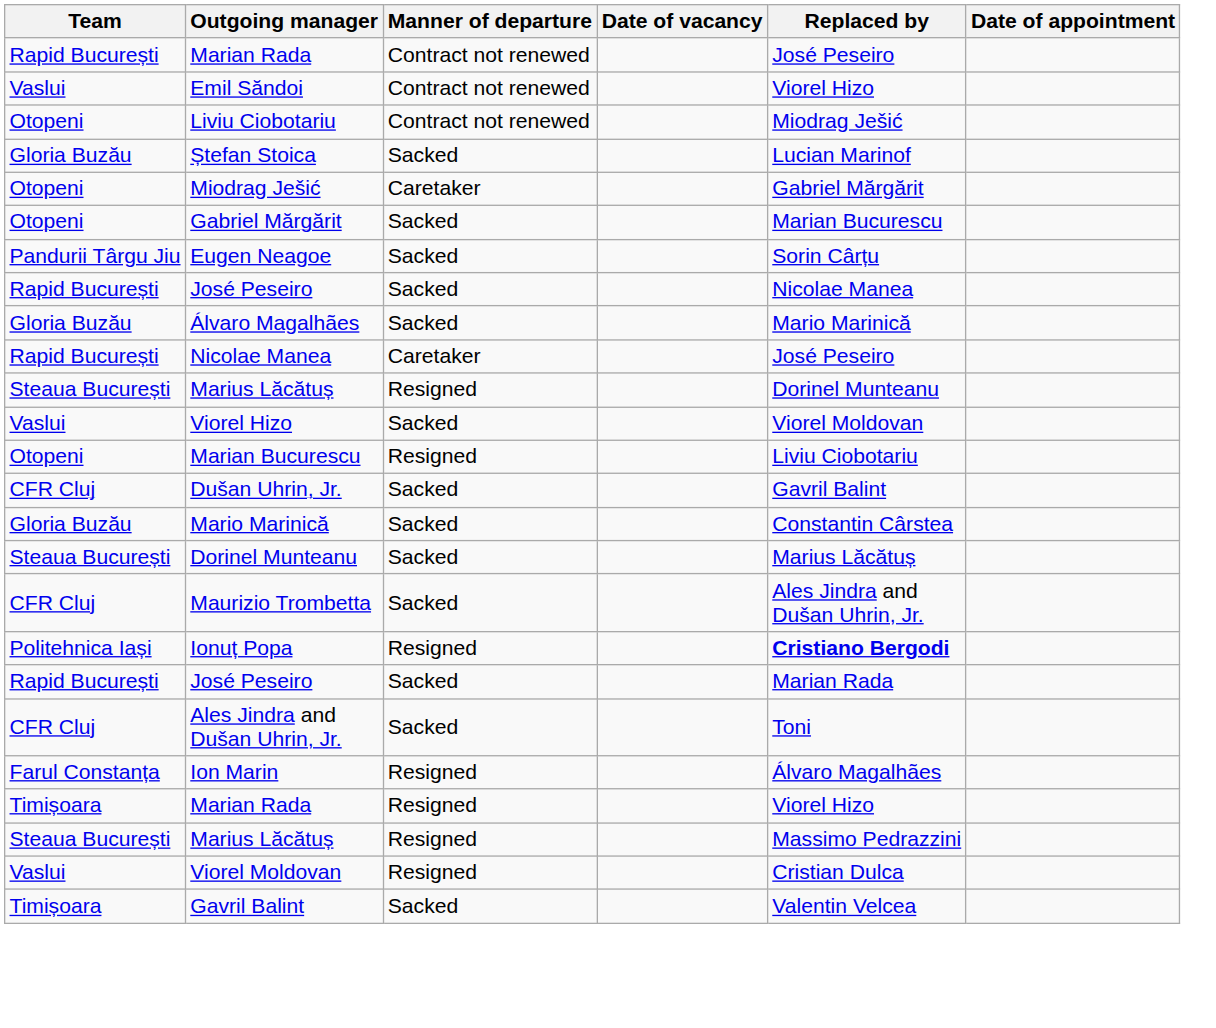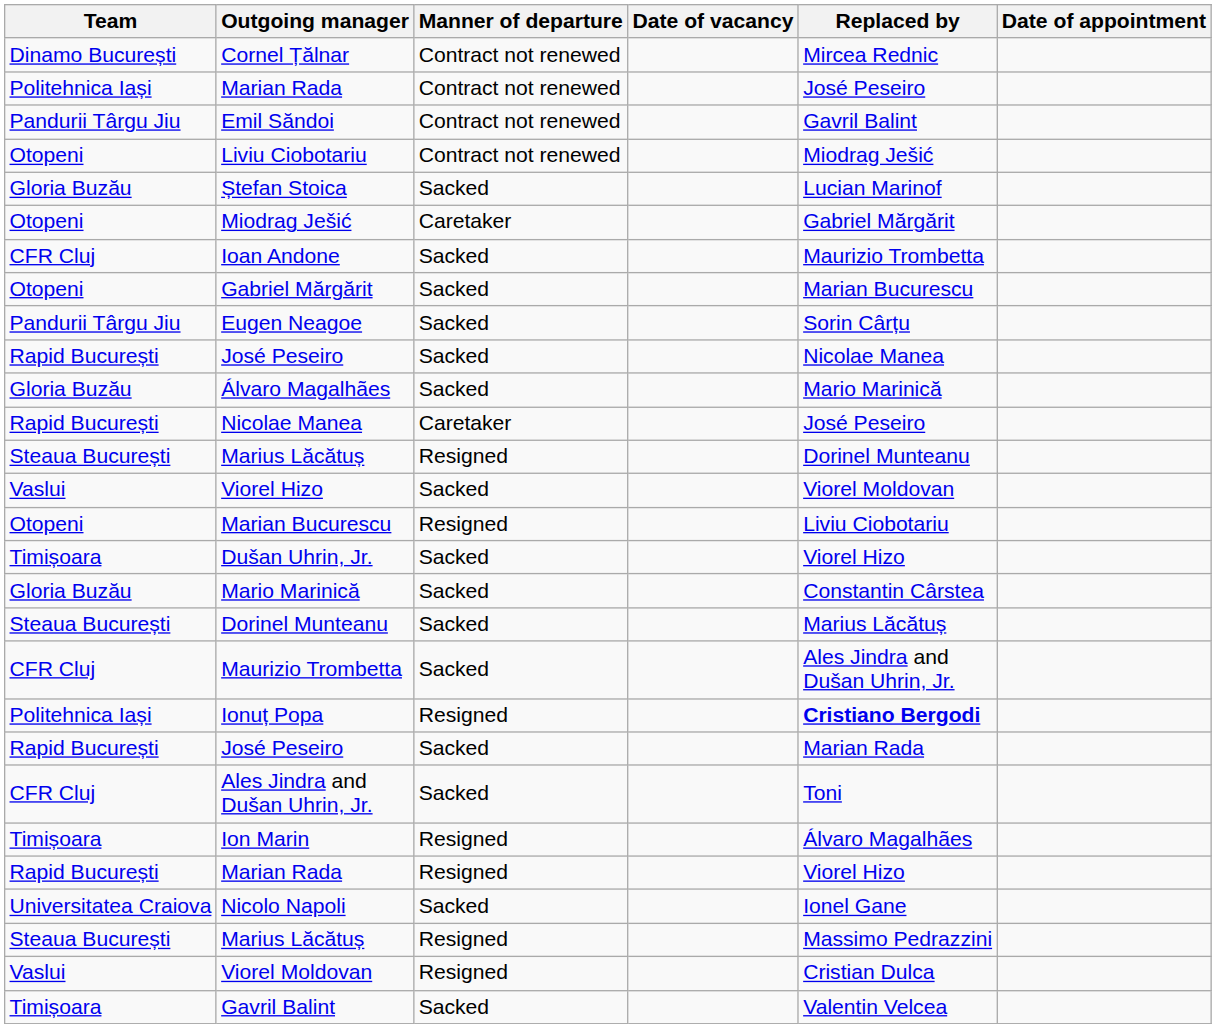 <table class="wikitable sortable">
 <tr>
 <th>Team</th>
 <th>Outgoing manager</th>
 <th>Manner of departure</th>
 <th>Date of vacancy</th>
 <th>Replaced by</th>
 <th>Date of appointment</th>
 </tr>
 <tr>
-<td><a href='#'>Rapid București</a></td>
+<td><a href='#'>Dinamo București</a></td>
+<td> <a href='#'>Cornel Țălnar</a></td>
+<td>Contract not renewed</td>
+<td></td>
+<td> <a href='#'>Mircea Rednic</a></td>
+<td></td>
+</tr>
+<tr>
+<td><a href='#'>Politehnica Iași</a></td>
 <td> <a href='#'>Marian Rada</a></td>
 <td>Contract not renewed</td>
 <td></td>
 <td> <a href='#'>José Peseiro</a></td>
 <td></td>
 </tr>
 <tr>
-<td><a href='#'>Vaslui</a></td>
+<td><a href='#'>Pandurii Târgu Jiu</a></td>
 <td> <a href='#'>Emil Săndoi</a></td>
 <td>Contract not renewed</td>
 <td></td>
-<td> <a href='#'>Viorel Hizo</a></td>
+<td> <a href='#'>Gavril Balint</a></td>
 <td></td>
 </tr>
 <tr>
 <td><a href='#'>Otopeni</a></td>
 <td> <a href='#'>Liviu Ciobotariu</a></td>
 <td>Contract not renewed</td>
 <td></td>
 <td> <a href='#'>Miodrag Ješić</a></td>
 <td></td>
 </tr>
 <tr>
 <td><a href='#'>Gloria Buzău</a></td>
 <td> <a href='#'>Ștefan Stoica</a></td>
 <td>Sacked</td>
 <td></td>
 <td> <a href='#'>Lucian Marinof</a></td>
 <td></td>
 </tr>
 <tr>
 <td><a href='#'>Otopeni</a></td>
 <td> <a href='#'>Miodrag Ješić</a></td>
 <td>Caretaker</td>
 <td></td>
 <td> <a href='#'>Gabriel Mărgărit</a></td>
+<td></td>
+</tr>
+<tr>
+<td><a href='#'>CFR Cluj</a></td>
+<td> <a href='#'>Ioan Andone</a></td>
+<td>Sacked</td>
+<td></td>
+<td> <a href='#'>Maurizio Trombetta</a></td>
 <td></td>
 </tr>
 <tr>
 <td><a href='#'>Otopeni</a></td>
 <td> <a href='#'>Gabriel Mărgărit</a></td>
 <td>Sacked</td>
 <td></td>
 <td> <a href='#'>Marian Bucurescu</a></td>
 <td></td>
 </tr>
 <tr>
 <td><a href='#'>Pandurii Târgu Jiu</a></td>
 <td> <a href='#'>Eugen Neagoe</a></td>
 <td>Sacked</td>
 <td></td>
 <td> <a href='#'>Sorin Cârțu</a></td>
 <td></td>
 </tr>
 <tr>
 <td><a href='#'>Rapid București</a></td>
 <td> <a href='#'>José Peseiro</a></td>
 <td>Sacked</td>
 <td></td>
 <td> <a href='#'>Nicolae Manea</a></td>
 <td></td>
 </tr>
 <tr>
 <td><a href='#'>Gloria Buzău</a></td>
 <td> <a href='#'>Álvaro Magalhães</a></td>
 <td>Sacked</td>
 <td></td>
 <td> <a href='#'>Mario Marinică</a></td>
 <td></td>
 </tr>
 <tr>
 <td><a href='#'>Rapid București</a></td>
 <td> <a href='#'>Nicolae Manea</a></td>
 <td>Caretaker</td>
 <td></td>
 <td> <a href='#'>José Peseiro</a></td>
 <td></td>
 </tr>
 <tr>
 <td><a href='#'>Steaua București</a></td>
 <td> <a href='#'>Marius Lăcătuș</a></td>
 <td>Resigned</td>
 <td></td>
 <td> <a href='#'>Dorinel Munteanu</a></td>
 <td></td>
 </tr>
 <tr>
 <td><a href='#'>Vaslui</a></td>
 <td> <a href='#'>Viorel Hizo</a></td>
 <td>Sacked</td>
 <td></td>
 <td> <a href='#'>Viorel Moldovan</a></td>
 <td></td>
 </tr>
 <tr>
 <td><a href='#'>Otopeni</a></td>
 <td> <a href='#'>Marian Bucurescu</a></td>
 <td>Resigned</td>
 <td></td>
 <td> <a href='#'>Liviu Ciobotariu</a></td>
 <td></td>
 </tr>
 <tr>
-<td><a href='#'>CFR Cluj</a></td>
+<td><a href='#'>Timișoara</a></td>
 <td> <a href='#'>Dušan Uhrin, Jr.</a></td>
 <td>Sacked</td>
 <td></td>
-<td> <a href='#'>Gavril Balint</a></td>
+<td> <a href='#'>Viorel Hizo</a></td>
 <td></td>
 </tr>
 <tr>
 <td><a href='#'>Gloria Buzău</a></td>
 <td> <a href='#'>Mario Marinică</a></td>
 <td>Sacked</td>
 <td></td>
 <td> <a href='#'>Constantin Cârstea</a></td>
 <td></td>
 </tr>
 <tr>
 <td><a href='#'>Steaua București</a></td>
 <td> <a href='#'>Dorinel Munteanu</a></td>
 <td>Sacked</td>
 <td></td>
 <td> <a href='#'>Marius Lăcătuș</a></td>
 <td></td>
 </tr>
 <tr>
 <td><a href='#'>CFR Cluj</a></td>
 <td> <a href='#'>Maurizio Trombetta</a></td>
 <td>Sacked</td>
 <td></td>
 <td> <a href='#'>Ales Jindra</a> and<br>  <a href='#'>Dušan Uhrin, Jr.</a></td>
 <td></td>
 </tr>
 <tr>
 <td><a href='#'>Politehnica Iași</a></td>
 <td> <a href='#'>Ionuț Popa</a></td>
 <td>Resigned</td>
 <td></td>
 <td><strong> <a href='#'>Cristiano Bergodi</a></strong></td>
 <td></td>
 </tr>
 <tr>
 <td><a href='#'>Rapid București</a></td>
 <td> <a href='#'>José Peseiro</a></td>
 <td>Sacked</td>
 <td></td>
 <td> <a href='#'>Marian Rada</a></td>
 <td></td>
 </tr>
 <tr>
 <td><a href='#'>CFR Cluj</a></td>
 <td> <a href='#'>Ales Jindra</a> and<br>  <a href='#'>Dušan Uhrin, Jr.</a></td>
 <td>Sacked</td>
 <td></td>
 <td> <a href='#'>Toni</a></td>
 <td></td>
 </tr>
 <tr>
-<td><a href='#'>Farul Constanța</a></td>
+<td><a href='#'>Timișoara</a></td>
 <td> <a href='#'>Ion Marin</a></td>
 <td>Resigned</td>
 <td></td>
 <td> <a href='#'>Álvaro Magalhães</a></td>
 <td></td>
 </tr>
 <tr>
-<td><a href='#'>Timișoara</a></td>
+<td><a href='#'>Rapid București</a></td>
 <td> <a href='#'>Marian Rada</a></td>
 <td>Resigned</td>
 <td></td>
 <td> <a href='#'>Viorel Hizo</a></td>
+<td></td>
+</tr>
+<tr>
+<td><a href='#'>Universitatea Craiova</a></td>
+<td> <a href='#'>Nicolo Napoli</a></td>
+<td>Sacked</td>
+<td></td>
+<td> <a href='#'>Ionel Gane</a></td>
 <td></td>
 </tr>
 <tr>
 <td><a href='#'>Steaua București</a></td>
 <td> <a href='#'>Marius Lăcătuș</a></td>
 <td>Resigned</td>
 <td></td>
 <td> <a href='#'>Massimo Pedrazzini</a></td>
 <td></td>
 </tr>
 <tr>
 <td><a href='#'>Vaslui</a></td>
 <td> <a href='#'>Viorel Moldovan</a></td>
 <td>Resigned</td>
 <td></td>
 <td> <a href='#'>Cristian Dulca</a></td>
 <td></td>
 </tr>
 <tr>
 <td><a href='#'>Timișoara</a></td>
 <td> <a href='#'>Gavril Balint</a></td>
 <td>Sacked</td>
 <td></td>
 <td> <a href='#'>Valentin Velcea</a></td>
 <td></td>
 </tr>
 </table>
